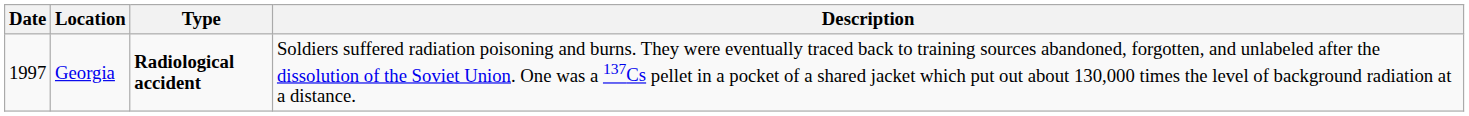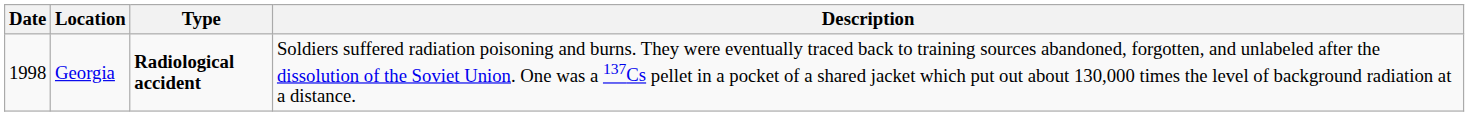 <table class="wikitable toptextcells">
 <tr>
 <th>Date</th>
 <th>Location</th>
 <th>Type</th>
 <th>Description</th>
 </tr>
 <tr>
-<td>1997</td>
+<td>1998</td>
 <td><a href='#'>Georgia</a></td>
 <td><strong>Radiological accident</strong></td>
 <td>Soldiers suffered radiation poisoning and burns. They were eventually traced back to training sources abandoned, forgotten, and unlabeled after the <a href='#'>dissolution of the Soviet Union</a>. One was a <a href='#'><sup>137</sup>Cs</a> pellet in a pocket of a shared jacket which put out about 130,000 times the level of background radiation at a  distance.</td>
 </tr>
 </table>
